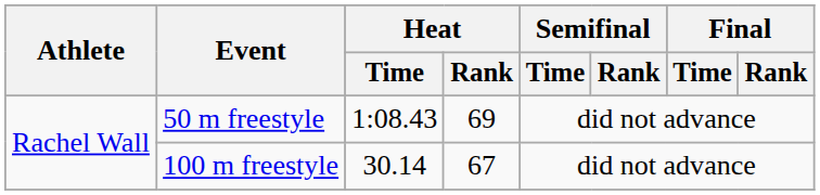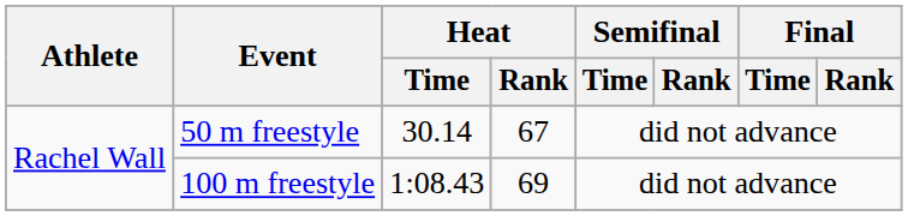 <table class=wikitable style=font-size:90%>
 <tr>
 <th rowspan=2>Athlete</th>
 <th rowspan=2>Event</th>
 <th colspan=2>Heat</th>
 <th colspan=2>Semifinal</th>
 <th colspan=2>Final</th>
 </tr>
 <tr style=font-size:95%>
 <th>Time</th>
 <th>Rank</th>
 <th>Time</th>
 <th>Rank</th>
 <th>Time</th>
 <th>Rank</th>
 </tr>
 <tr align=center>
 <td align=left rowspan=2><a href='#'>Rachel Wall</a></td>
 <td align=left><a href='#'>50 m freestyle</a></td>
+<td>30.14</td>
+<td>67</td>
+<td colspan=4>did not advance</td>
+</tr>
+<tr align=center>
+<td align=left><a href='#'>100 m freestyle</a></td>
 <td>1:08.43</td>
 <td>69</td>
 <td colspan=4>did not advance</td>
 </tr>
-<tr align=center>
-<td align=left><a href='#'>100 m freestyle</a></td>
-<td>30.14</td>
-<td>67</td>
-<td colspan=4>did not advance</td>
-</tr>
 </table>
